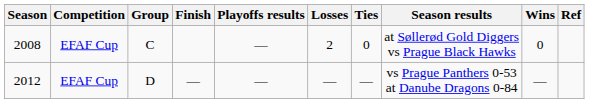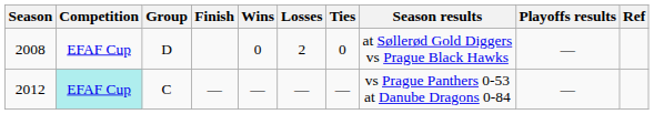 <table class="wikitable sortable" style="text-align:center;">
 <tr>
 <th>Season</th>
 <th class="unsortable">Competition</th>
 <th>Group</th>
 <th>Finish</th>
-<th class="unsortable">Playoffs results</th>
+<th>Wins</th>
 <th>Losses</th>
 <th>Ties</th>
 <th class="unsortable">Season results</th>
-<th>Wins</th>
+<th class="unsortable">Playoffs results</th>
 <th class="unsortable">Ref</th>
 </tr>
 <tr>
 <td>2008</td>
 <td><a href='#'>EFAF Cup</a></td>
-<td>C</td>
+<td>D</td>
 <td></td>
-<td>—</td>
+<td>0</td>
 <td>2</td>
 <td>0</td>
 <td>at <a href='#'>Søllerød Gold Diggers</a> <br> vs <a href='#'>Prague Black Hawks</a></td>
-<td>0</td>
+<td>—</td>
 <td></td>
 </tr>
 <tr>
 <td>2012</td>
-<td><a href='#'>EFAF Cup</a></td>
-<td>D</td>
+<td style="background: paleturquoise;"><a href='#'>EFAF Cup</a></td>
+<td>C</td>
 <td>—</td>
 <td>—</td>
 <td>—</td>
 <td>—</td>
 <td>vs <a href='#'>Prague Panthers</a> 0-53 <br> at <a href='#'>Danube Dragons</a> 0-84</td>
 <td>—</td>
 <td></td>
 </tr>
 </table>
